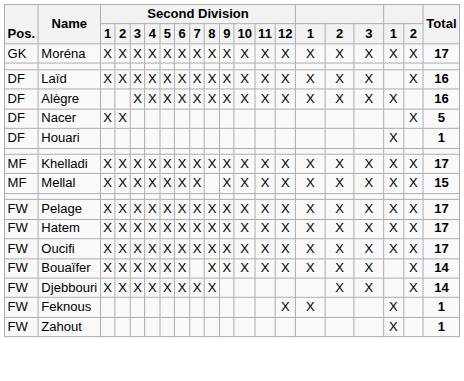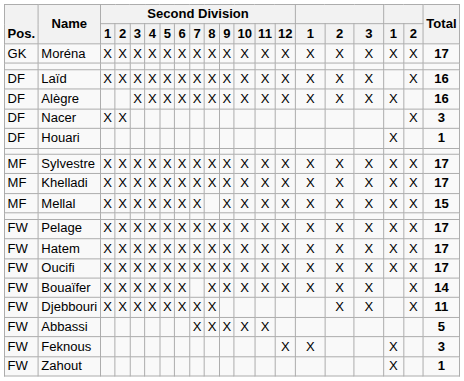 <table class="wikitable sortable alternance"  style="font-size:85%; text-align:center; line-height:14px;">
 <tr>
 <th rowspan="2" valign="bottom">Pos.</th>
 <th rowspan="2">Name</th>
 <th colspan="12" width="85">Second Division</th>
 <th colspan="3" width="85"></th>
 <th colspan="2" width="35"></th>
 <th rowspan="2">Total</th>
 </tr>
 <tr>
 <th>1</th>
 <th>2</th>
 <th>3</th>
 <th>4</th>
 <th>5</th>
 <th>6</th>
 <th>7</th>
 <th>8</th>
 <th>9</th>
 <th>10</th>
 <th>11</th>
 <th>12</th>
 <th>1</th>
 <th>2</th>
 <th>3</th>
 <th>1</th>
 <th>2</th>
 </tr>
 <tr>
 <td align="left">GK</td>
 <td align="left"> Moréna</td>
 <td>X</td>
 <td>X</td>
 <td>X</td>
 <td>X</td>
 <td>X</td>
 <td>X</td>
 <td>X</td>
 <td>X</td>
 <td>X</td>
 <td>X</td>
 <td>X</td>
 <td>X</td>
 <td>X</td>
 <td>X</td>
 <td>X</td>
 <td>X</td>
 <td>X</td>
 <td><strong>17</strong></td>
 </tr>
 <tr>
 <td align="left"></td>
 <td align="left"></td>
 <td></td>
 <td></td>
 <td></td>
 <td></td>
 <td></td>
 <td></td>
 <td></td>
 <td></td>
 <td></td>
 <td></td>
 <td></td>
 <td></td>
 <td></td>
 <td></td>
 <td></td>
 <td></td>
 <td></td>
 <td></td>
 </tr>
 <tr>
 <td align="left">DF</td>
 <td align="left"> Laïd</td>
 <td>X</td>
 <td>X</td>
 <td>X</td>
 <td>X</td>
 <td>X</td>
 <td>X</td>
 <td>X</td>
 <td>X</td>
 <td>X</td>
 <td>X</td>
 <td>X</td>
 <td>X</td>
 <td>X</td>
 <td>X</td>
 <td>X</td>
 <td></td>
 <td>X</td>
 <td><strong>16</strong></td>
 </tr>
 <tr>
 <td align="left">DF</td>
 <td align="left"> Alègre</td>
 <td></td>
 <td></td>
 <td>X</td>
 <td>X</td>
 <td>X</td>
 <td>X</td>
 <td>X</td>
 <td>X</td>
 <td>X</td>
 <td>X</td>
 <td>X</td>
 <td>X</td>
 <td>X</td>
 <td>X</td>
 <td>X</td>
 <td>X</td>
 <td></td>
 <td><strong>16</strong></td>
 </tr>
 <tr>
 <td align="left">DF</td>
 <td align="left"> Nacer</td>
 <td>X</td>
 <td>X</td>
 <td></td>
 <td></td>
 <td></td>
 <td></td>
 <td></td>
 <td></td>
 <td></td>
 <td></td>
 <td></td>
 <td></td>
 <td></td>
 <td></td>
 <td></td>
 <td></td>
 <td>X</td>
-<td><strong>5</strong></td>
+<td><strong>3</strong></td>
 </tr>
 <tr>
 <td align="left">DF</td>
 <td align="left"> Houari</td>
 <td></td>
 <td></td>
 <td></td>
 <td></td>
 <td></td>
 <td></td>
 <td></td>
 <td></td>
 <td></td>
 <td></td>
 <td></td>
 <td></td>
 <td></td>
 <td></td>
 <td></td>
 <td>X</td>
 <td></td>
 <td><strong>1</strong></td>
 </tr>
 <tr>
 <td align="left"></td>
 <td align="left"></td>
 <td></td>
 <td></td>
 <td></td>
 <td></td>
 <td></td>
 <td></td>
 <td></td>
 <td></td>
 <td></td>
 <td></td>
 <td></td>
 <td></td>
 <td></td>
 <td></td>
 <td></td>
 <td></td>
 <td></td>
 <td></td>
+</tr>
+<tr>
+<td align="left">MF</td>
+<td align="left"> Sylvestre</td>
+<td>X</td>
+<td>X</td>
+<td>X</td>
+<td>X</td>
+<td>X</td>
+<td>X</td>
+<td>X</td>
+<td>X</td>
+<td>X</td>
+<td>X</td>
+<td>X</td>
+<td>X</td>
+<td>X</td>
+<td>X</td>
+<td>X</td>
+<td>X</td>
+<td>X</td>
+<td><strong>17</strong></td>
 </tr>
 <tr>
 <td align="left">MF</td>
 <td align="left"> Khelladi</td>
 <td>X</td>
 <td>X</td>
 <td>X</td>
 <td>X</td>
 <td>X</td>
 <td>X</td>
 <td>X</td>
 <td>X</td>
 <td>X</td>
 <td>X</td>
 <td>X</td>
 <td>X</td>
 <td>X</td>
 <td>X</td>
 <td>X</td>
 <td>X</td>
 <td>X</td>
 <td><strong>17</strong></td>
 </tr>
 <tr>
 <td align="left">MF</td>
 <td align="left"> Mellal</td>
 <td>X</td>
 <td>X</td>
 <td>X</td>
 <td>X</td>
 <td>X</td>
 <td>X</td>
 <td>X</td>
 <td></td>
 <td>X</td>
 <td>X</td>
 <td>X</td>
 <td>X</td>
 <td>X</td>
 <td>X</td>
 <td>X</td>
 <td>X</td>
 <td>X</td>
 <td><strong>15</strong></td>
 </tr>
 <tr>
 <td align="left"></td>
 <td align="left"></td>
 <td></td>
 <td></td>
 <td></td>
 <td></td>
 <td></td>
 <td></td>
 <td></td>
 <td></td>
 <td></td>
 <td></td>
 <td></td>
 <td></td>
 <td></td>
 <td></td>
 <td></td>
 <td></td>
 <td></td>
 <td></td>
 </tr>
 <tr>
 <td align="left">FW</td>
 <td align="left"> Pelage</td>
 <td>X</td>
 <td>X</td>
 <td>X</td>
 <td>X</td>
 <td>X</td>
 <td>X</td>
 <td>X</td>
 <td>X</td>
 <td>X</td>
 <td>X</td>
 <td>X</td>
 <td>X</td>
 <td>X</td>
 <td>X</td>
 <td>X</td>
 <td>X</td>
 <td>X</td>
 <td><strong>17</strong></td>
 </tr>
 <tr>
 <td align="left">FW</td>
 <td align="left"> Hatem</td>
 <td>X</td>
 <td>X</td>
 <td>X</td>
 <td>X</td>
 <td>X</td>
 <td>X</td>
 <td>X</td>
 <td>X</td>
 <td>X</td>
 <td>X</td>
 <td>X</td>
 <td>X</td>
 <td>X</td>
 <td>X</td>
 <td>X</td>
 <td>X</td>
 <td>X</td>
 <td><strong>17</strong></td>
 </tr>
 <tr>
 <td align="left">FW</td>
 <td align="left"> Oucifi</td>
 <td>X</td>
 <td>X</td>
 <td>X</td>
 <td>X</td>
 <td>X</td>
 <td>X</td>
 <td>X</td>
 <td>X</td>
 <td>X</td>
 <td>X</td>
 <td>X</td>
 <td>X</td>
 <td>X</td>
 <td>X</td>
 <td>X</td>
 <td>X</td>
 <td>X</td>
 <td><strong>17</strong></td>
 </tr>
 <tr>
 <td align="left">FW</td>
 <td align="left"> Bouaïfer</td>
 <td>X</td>
 <td>X</td>
 <td>X</td>
 <td>X</td>
 <td>X</td>
 <td>X</td>
 <td></td>
 <td>X</td>
 <td>X</td>
 <td>X</td>
 <td>X</td>
 <td>X</td>
 <td>X</td>
 <td>X</td>
 <td>X</td>
 <td></td>
 <td>X</td>
 <td><strong>14</strong></td>
 </tr>
 <tr>
 <td align="left">FW</td>
 <td align="left"> Djebbouri</td>
 <td>X</td>
 <td>X</td>
 <td>X</td>
 <td>X</td>
 <td>X</td>
 <td>X</td>
 <td>X</td>
 <td>X</td>
 <td></td>
 <td></td>
 <td></td>
 <td></td>
 <td></td>
 <td>X</td>
 <td>X</td>
 <td></td>
 <td>X</td>
-<td><strong>14</strong></td>
+<td><strong>11</strong></td>
+</tr>
+<tr>
+<td align="left">FW</td>
+<td align="left"> Abbassi</td>
+<td></td>
+<td></td>
+<td></td>
+<td></td>
+<td></td>
+<td></td>
+<td>X</td>
+<td>X</td>
+<td>X</td>
+<td>X</td>
+<td>X</td>
+<td></td>
+<td></td>
+<td></td>
+<td></td>
+<td></td>
+<td></td>
+<td><strong>5</strong></td>
 </tr>
 <tr>
 <td align="left">FW</td>
 <td align="left"> Feknous</td>
 <td></td>
 <td></td>
 <td></td>
 <td></td>
 <td></td>
 <td></td>
 <td></td>
 <td></td>
 <td></td>
 <td></td>
 <td></td>
 <td>X</td>
 <td>X</td>
 <td></td>
 <td></td>
 <td>X</td>
 <td></td>
-<td><strong>1</strong></td>
+<td><strong>3</strong></td>
 </tr>
 <tr>
 <td align="left">FW</td>
 <td align="left"> Zahout</td>
 <td></td>
 <td></td>
 <td></td>
 <td></td>
 <td></td>
 <td></td>
 <td></td>
 <td></td>
 <td></td>
 <td></td>
 <td></td>
 <td></td>
 <td></td>
 <td></td>
 <td></td>
 <td>X</td>
 <td></td>
 <td><strong>1</strong></td>
 </tr>
 </table>
